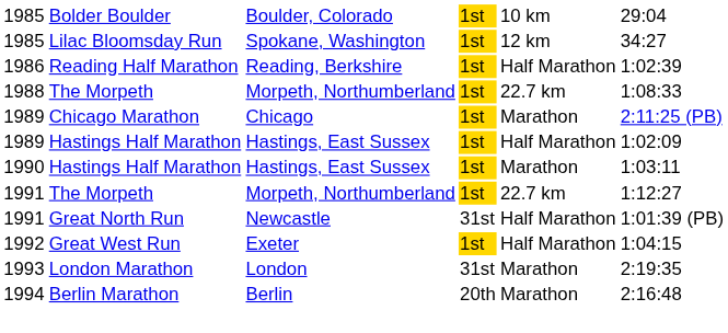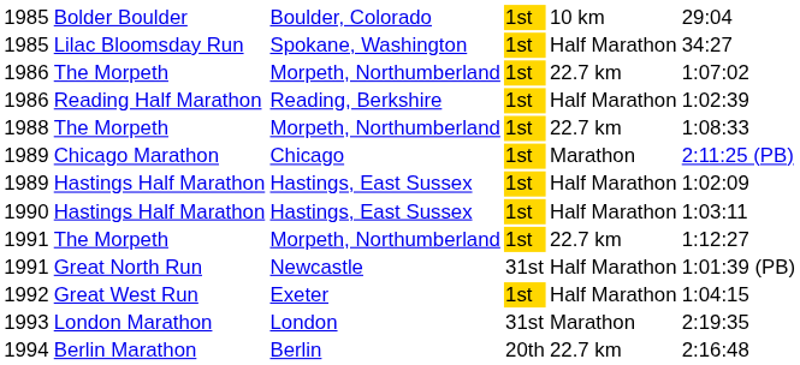 <table>
 <tr>
 <td>1985</td>
 <td><a href='#'>Bolder Boulder</a></td>
 <td><a href='#'>Boulder, Colorado</a></td>
 <td bgcolor="gold">1st</td>
 <td>10 km</td>
 <td>29:04</td>
 </tr>
 <tr>
 <td>1985</td>
 <td><a href='#'>Lilac Bloomsday Run</a></td>
 <td><a href='#'>Spokane, Washington</a></td>
 <td bgcolor="gold">1st</td>
-<td>12 km</td>
+<td>Half Marathon</td>
 <td>34:27</td>
+</tr>
+<tr>
+<td>1986</td>
+<td><a href='#'>The Morpeth</a></td>
+<td><a href='#'>Morpeth, Northumberland</a></td>
+<td bgcolor="gold">1st</td>
+<td>22.7 km</td>
+<td>1:07:02</td>
 </tr>
 <tr>
 <td>1986</td>
 <td><a href='#'>Reading Half Marathon</a></td>
 <td><a href='#'>Reading, Berkshire</a></td>
 <td bgcolor="gold">1st</td>
 <td>Half Marathon</td>
 <td>1:02:39</td>
 </tr>
 <tr>
 <td>1988</td>
 <td><a href='#'>The Morpeth</a></td>
 <td><a href='#'>Morpeth, Northumberland</a></td>
 <td bgcolor="gold">1st</td>
 <td>22.7 km</td>
 <td>1:08:33</td>
 </tr>
 <tr>
 <td>1989</td>
 <td><a href='#'>Chicago Marathon</a></td>
 <td><a href='#'>Chicago</a></td>
 <td bgcolor="gold">1st</td>
 <td>Marathon</td>
 <td><a href='#'>2:11:25 (PB)</a></td>
 </tr>
 <tr>
 <td>1989</td>
 <td><a href='#'>Hastings Half Marathon</a></td>
 <td><a href='#'>Hastings, East Sussex</a></td>
 <td bgcolor="gold">1st</td>
 <td>Half Marathon</td>
 <td>1:02:09</td>
 </tr>
 <tr>
 <td>1990</td>
 <td><a href='#'>Hastings Half Marathon</a></td>
 <td><a href='#'>Hastings, East Sussex</a></td>
 <td bgcolor="gold">1st</td>
-<td>Marathon</td>
+<td>Half Marathon</td>
 <td>1:03:11</td>
 </tr>
 <tr>
 <td>1991</td>
 <td><a href='#'>The Morpeth</a></td>
 <td><a href='#'>Morpeth, Northumberland</a></td>
 <td bgcolor="gold">1st</td>
 <td>22.7 km</td>
 <td>1:12:27</td>
 </tr>
 <tr>
 <td>1991</td>
 <td><a href='#'>Great North Run</a></td>
 <td><a href='#'>Newcastle</a></td>
 <td>31st</td>
 <td>Half Marathon</td>
 <td>1:01:39 (PB)</td>
 </tr>
 <tr>
 <td>1992</td>
 <td><a href='#'>Great West Run</a></td>
 <td><a href='#'>Exeter</a></td>
 <td bgcolor="gold">1st</td>
 <td>Half Marathon</td>
 <td>1:04:15</td>
 </tr>
 <tr>
 <td>1993</td>
 <td><a href='#'>London Marathon</a></td>
 <td><a href='#'>London</a></td>
 <td>31st</td>
 <td>Marathon</td>
 <td>2:19:35</td>
 </tr>
 <tr>
 <td>1994</td>
 <td><a href='#'>Berlin Marathon</a></td>
 <td><a href='#'>Berlin</a></td>
 <td>20th</td>
-<td>Marathon</td>
+<td>22.7 km</td>
 <td>2:16:48</td>
 </tr>
 </table>
